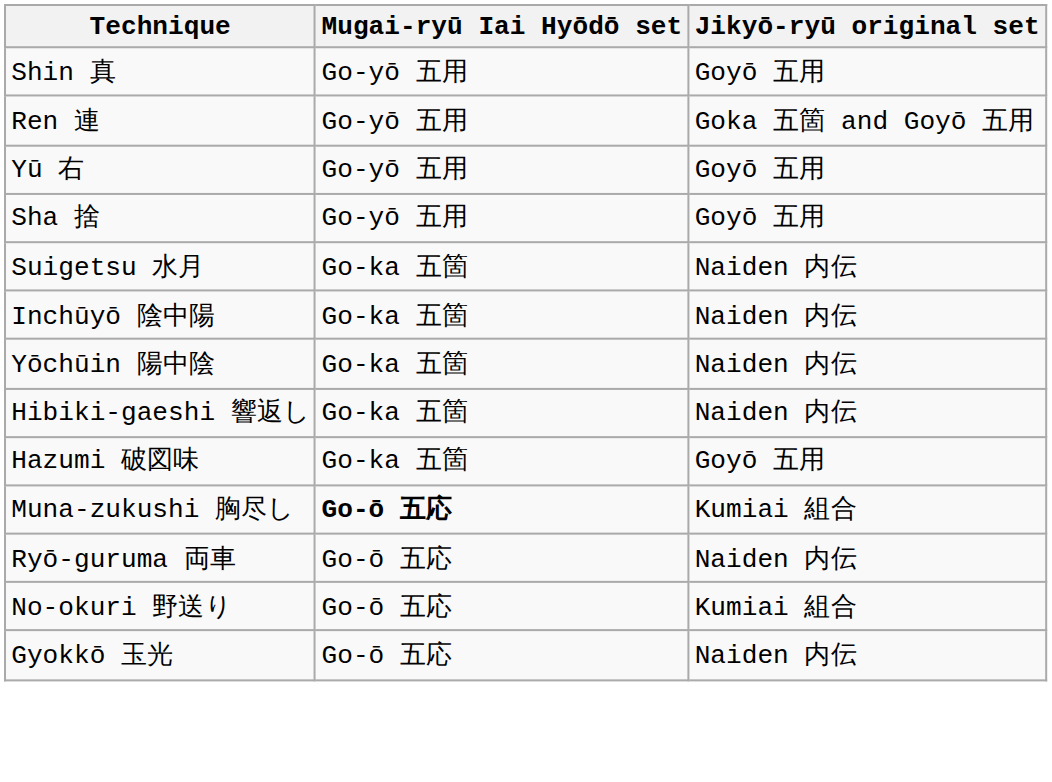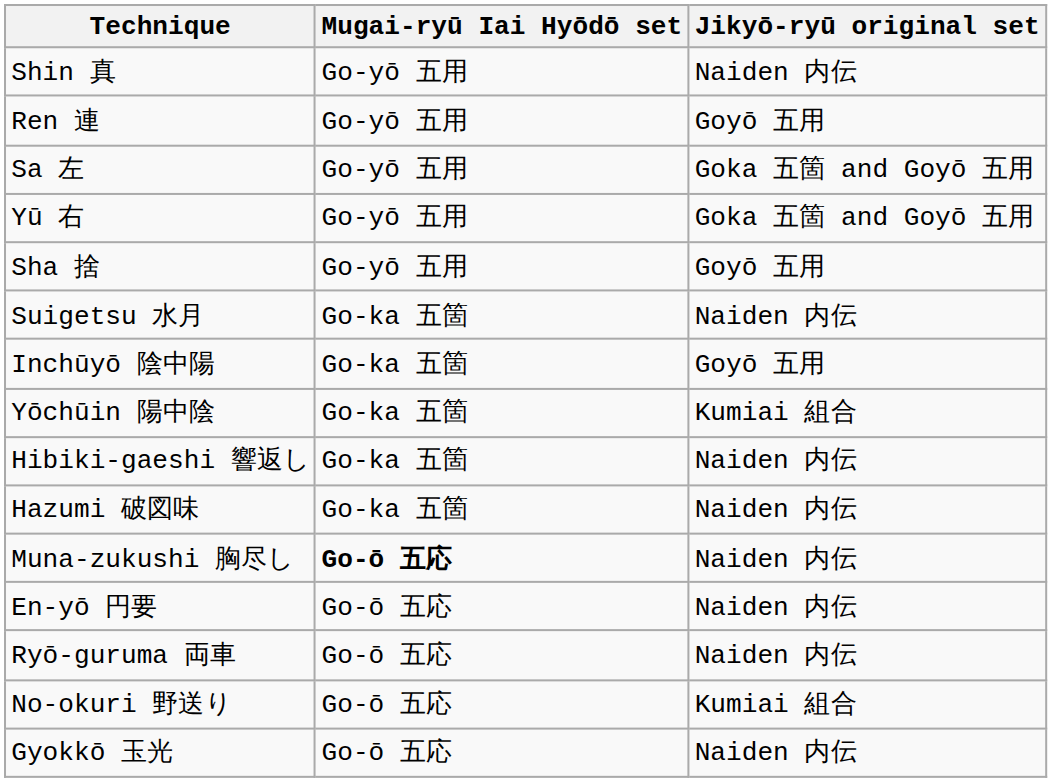 <table class="wikitable">
 <tr>
 <th>Technique</th>
 <th>Mugai-ryū Iai Hyōdō set</th>
 <th>Jikyō-ryū original set</th>
 </tr>
 <tr>
 <td>Shin 真</td>
 <td>Go-yō 五用</td>
+<td>Naiden 内伝</td>
+</tr>
+<tr>
+<td>Ren 連</td>
+<td>Go-yō 五用</td>
 <td>Goyō 五用</td>
 </tr>
 <tr>
-<td>Ren 連</td>
+<td>Sa 左</td>
 <td>Go-yō 五用</td>
 <td>Goka 五箇 and Goyō 五用</td>
 </tr>
 <tr>
 <td>Yū 右</td>
 <td>Go-yō 五用</td>
-<td>Goyō 五用</td>
+<td>Goka 五箇 and Goyō 五用</td>
 </tr>
 <tr>
 <td>Sha 捨</td>
 <td>Go-yō 五用</td>
 <td>Goyō 五用</td>
 </tr>
 <tr>
 <td>Suigetsu 水月</td>
 <td>Go-ka 五箇</td>
 <td>Naiden 内伝</td>
 </tr>
 <tr>
 <td>Inchūyō 陰中陽</td>
 <td>Go-ka 五箇</td>
-<td>Naiden 内伝</td>
+<td>Goyō 五用</td>
 </tr>
 <tr>
 <td>Yōchūin 陽中陰</td>
 <td>Go-ka 五箇</td>
-<td>Naiden 内伝</td>
+<td>Kumiai 組合</td>
 </tr>
 <tr>
 <td>Hibiki-gaeshi 響返し</td>
 <td>Go-ka 五箇</td>
 <td>Naiden 内伝</td>
 </tr>
 <tr>
 <td>Hazumi 破図味</td>
 <td>Go-ka 五箇</td>
-<td>Goyō 五用</td>
+<td>Naiden 内伝</td>
 </tr>
 <tr>
 <td>Muna-zukushi 胸尽し</td>
 <td><strong>Go-ō 五応</strong></td>
-<td>Kumiai 組合</td>
+<td>Naiden 内伝</td>
+</tr>
+<tr>
+<td>En-yō 円要</td>
+<td>Go-ō 五応</td>
+<td>Naiden 内伝</td>
 </tr>
 <tr>
 <td>Ryō-guruma 両車</td>
 <td>Go-ō 五応</td>
 <td>Naiden 内伝</td>
 </tr>
 <tr>
 <td>No-okuri 野送り</td>
 <td>Go-ō 五応</td>
 <td>Kumiai 組合</td>
 </tr>
 <tr>
 <td>Gyokkō 玉光</td>
 <td>Go-ō 五応</td>
 <td>Naiden 内伝</td>
 </tr>
 </table>
